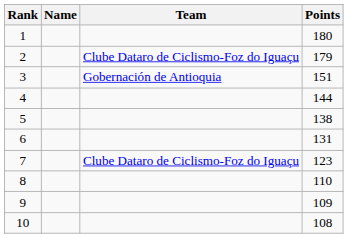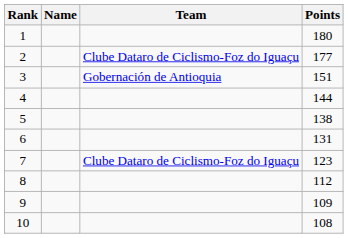 <table class="wikitable sortable">
 <tr>
 <th>Rank</th>
 <th>Name</th>
 <th>Team</th>
 <th>Points</th>
 </tr>
 <tr>
 <td align=center>1</td>
 <td></td>
 <td></td>
 <td align=center>180</td>
 </tr>
 <tr>
 <td align=center>2</td>
 <td></td>
 <td><a href='#'>Clube Dataro de Ciclismo-Foz do Iguaçu</a></td>
-<td align=center>179</td>
+<td align=center>177</td>
 </tr>
 <tr>
 <td align=center>3</td>
 <td></td>
 <td><a href='#'>Gobernación de Antioquia</a></td>
 <td align=center>151</td>
 </tr>
 <tr>
 <td align=center>4</td>
 <td></td>
 <td></td>
 <td align=center>144</td>
 </tr>
 <tr>
 <td align=center>5</td>
 <td></td>
 <td></td>
 <td align=center>138</td>
 </tr>
 <tr>
 <td align=center>6</td>
 <td></td>
 <td></td>
 <td align=center>131</td>
 </tr>
 <tr>
 <td align=center>7</td>
 <td></td>
 <td><a href='#'>Clube Dataro de Ciclismo-Foz do Iguaçu</a></td>
 <td align=center>123</td>
 </tr>
 <tr>
 <td align=center>8</td>
 <td></td>
 <td></td>
-<td align=center>110</td>
+<td align=center>112</td>
 </tr>
 <tr>
 <td align=center>9</td>
 <td></td>
 <td></td>
 <td align=center>109</td>
 </tr>
 <tr>
 <td align=center>10</td>
 <td></td>
 <td></td>
 <td align=center>108</td>
 </tr>
 </table>
